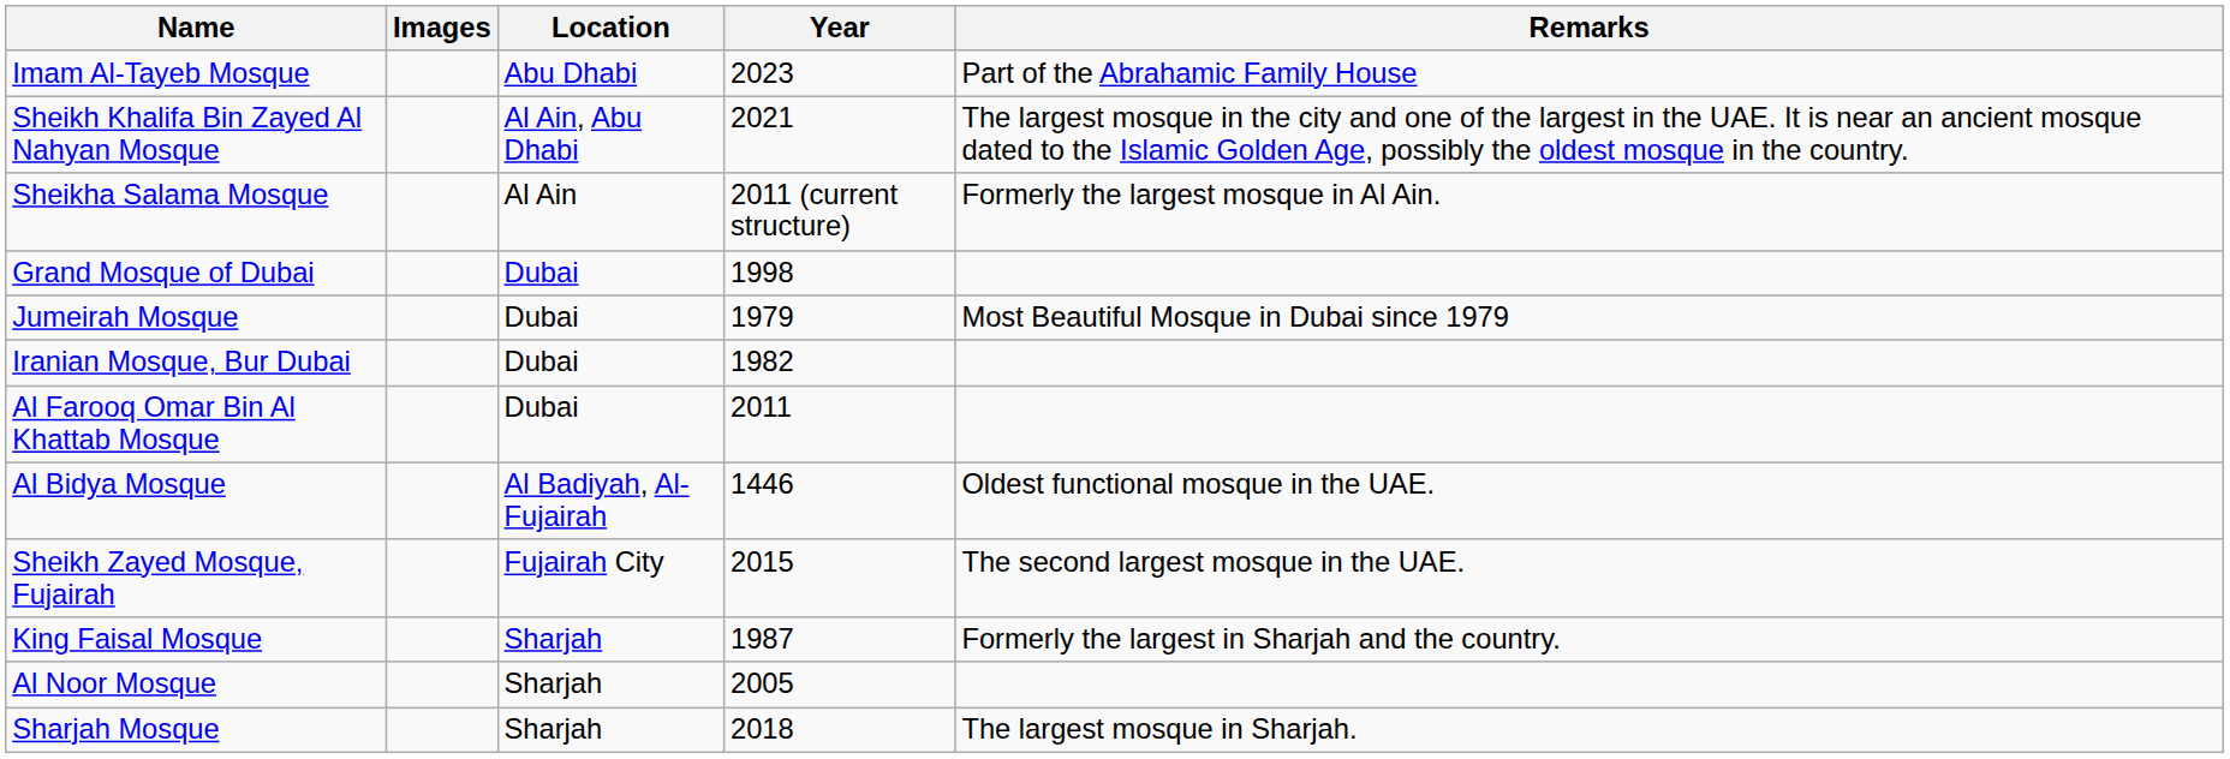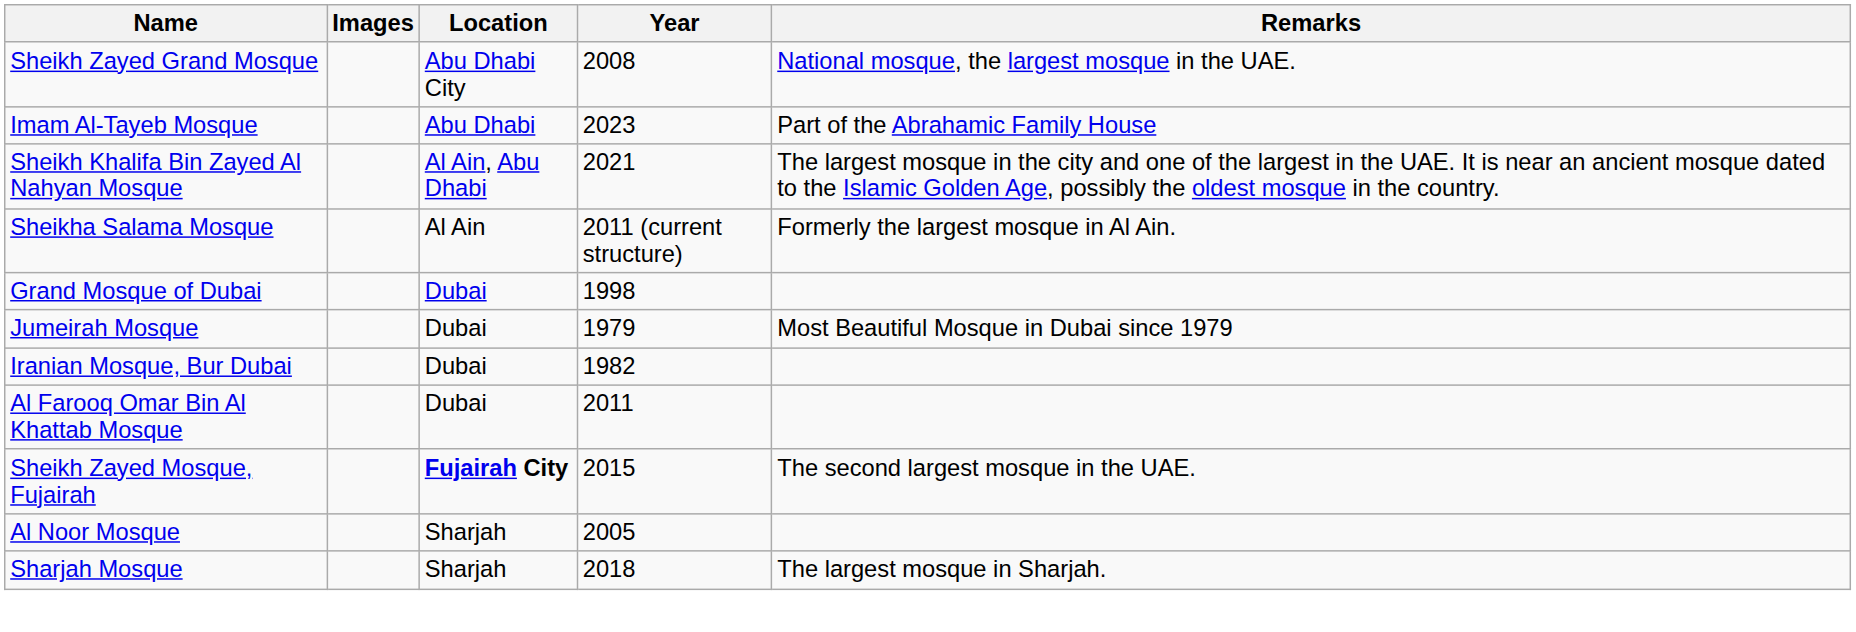 <table class="wikitable sortable">
 <tr>
 <th>Name</th>
 <th class=unsortable>Images</th>
 <th>Location</th>
 <th>Year</th>
 <th class=unsortable>Remarks</th>
+</tr>
+<tr valign=top>
+<td><a href='#'>Sheikh Zayed Grand Mosque</a></td>
+<td></td>
+<td><a href='#'>Abu Dhabi</a> City</td>
+<td>2008</td>
+<td><a href='#'>National mosque</a>, the <a href='#'>largest mosque</a> in the UAE.</td>
 </tr>
 <tr valign=top>
 <td><a href='#'>Imam Al-Tayeb Mosque</a></td>
 <td></td>
 <td><a href='#'>Abu Dhabi</a></td>
 <td>2023</td>
 <td>Part of the <a href='#'>Abrahamic Family House</a></td>
 </tr>
 <tr valign=top>
 <td><a href='#'>Sheikh Khalifa Bin Zayed Al Nahyan Mosque</a></td>
 <td></td>
 <td><a href='#'>Al Ain</a>, <a href='#'>Abu Dhabi</a></td>
 <td>2021</td>
 <td>The largest mosque in the city and one of the largest in the UAE. It is near an ancient mosque dated to the <a href='#'>Islamic Golden Age</a>, possibly the <a href='#'>oldest mosque</a> in the country.</td>
 </tr>
 <tr valign=top>
 <td><a href='#'>Sheikha Salama Mosque</a></td>
 <td></td>
 <td>Al Ain</td>
 <td>2011 (current structure)</td>
 <td>Formerly the largest mosque in Al Ain.</td>
 </tr>
 <tr valign=top>
 <td><a href='#'>Grand Mosque of Dubai</a></td>
 <td></td>
 <td><a href='#'>Dubai</a></td>
 <td>1998</td>
 <td></td>
 </tr>
 <tr valign=top>
 <td><a href='#'>Jumeirah Mosque</a></td>
 <td></td>
 <td>Dubai</td>
 <td>1979</td>
 <td>Most Beautiful Mosque in Dubai since 1979</td>
 </tr>
 <tr valign=top>
 <td><a href='#'>Iranian Mosque, Bur Dubai</a></td>
 <td></td>
 <td>Dubai</td>
 <td>1982</td>
 <td></td>
 </tr>
 <tr valign=top>
 <td><a href='#'>Al Farooq Omar Bin Al Khattab Mosque</a></td>
 <td></td>
 <td>Dubai</td>
 <td>2011</td>
 <td></td>
 </tr>
 <tr valign=top>
-<td><a href='#'>Al Bidya Mosque</a></td>
-<td></td>
-<td><a href='#'>Al Badiyah</a>, <a href='#'>Al-Fujairah</a></td>
-<td>1446</td>
-<td>Oldest functional mosque in the UAE.</td>
-</tr>
-<tr valign=top>
 <td><a href='#'>Sheikh Zayed Mosque, Fujairah</a></td>
 <td></td>
-<td><a href='#'>Fujairah</a> City</td>
+<td><strong><a href='#'>Fujairah</a> City</strong></td>
 <td>2015</td>
 <td>The second largest mosque in the UAE.</td>
-</tr>
-<tr valign=top>
-<td><a href='#'>King Faisal Mosque</a></td>
-<td></td>
-<td><a href='#'>Sharjah</a></td>
-<td>1987</td>
-<td>Formerly the largest in Sharjah and the country.</td>
 </tr>
 <tr valign=top>
 <td><a href='#'>Al Noor Mosque</a></td>
 <td></td>
 <td>Sharjah</td>
 <td>2005</td>
 <td></td>
 </tr>
 <tr valign=top>
 <td><a href='#'>Sharjah Mosque</a></td>
 <td></td>
 <td>Sharjah</td>
 <td>2018</td>
 <td>The largest mosque in Sharjah.</td>
 </tr>
 </table>
